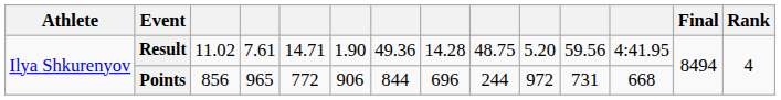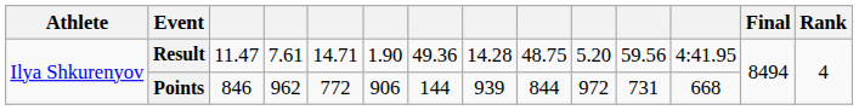 <table class=wikitable style=font-size:90%>
 <tr>
 <th>Athlete</th>
 <th>Event</th>
 <th></th>
 <th></th>
 <th></th>
 <th></th>
 <th></th>
 <th></th>
 <th></th>
 <th></th>
 <th></th>
 <th></th>
 <th>Final</th>
 <th>Rank</th>
 </tr>
 <tr align=center>
 <td rowspan=2 align=left><a href='#'>Ilya Shkurenyov</a></td>
 <th style=font-size:95%>Result</th>
-<td>11.02</td>
+<td>11.47</td>
 <td>7.61</td>
 <td>14.71</td>
 <td>1.90</td>
 <td>49.36</td>
 <td>14.28</td>
 <td>48.75</td>
 <td>5.20</td>
 <td>59.56</td>
 <td>4:41.95</td>
 <td rowspan=2>8494</td>
 <td rowspan=2>4</td>
 </tr>
 <tr align=center>
 <th style=font-size:95%>Points</th>
-<td>856</td>
-<td>965</td>
+<td>846</td>
+<td>962</td>
 <td>772</td>
 <td>906</td>
+<td>144</td>
+<td>939</td>
 <td>844</td>
-<td>696</td>
-<td>244</td>
 <td>972</td>
 <td>731</td>
 <td>668</td>
 </tr>
 </table>
